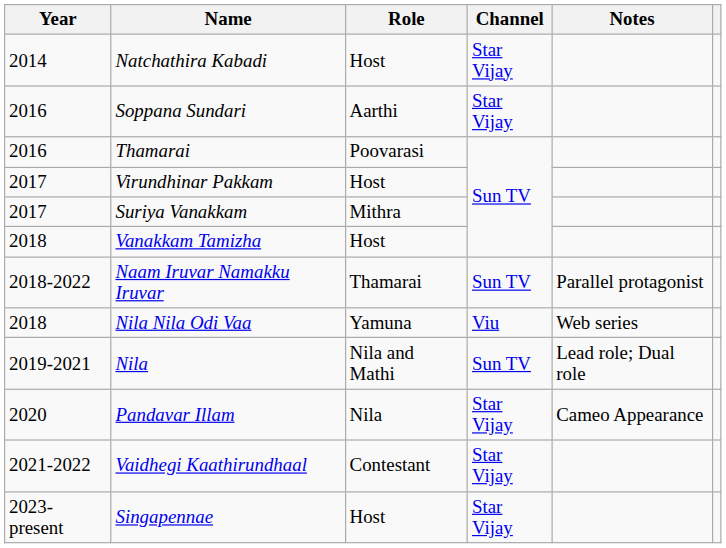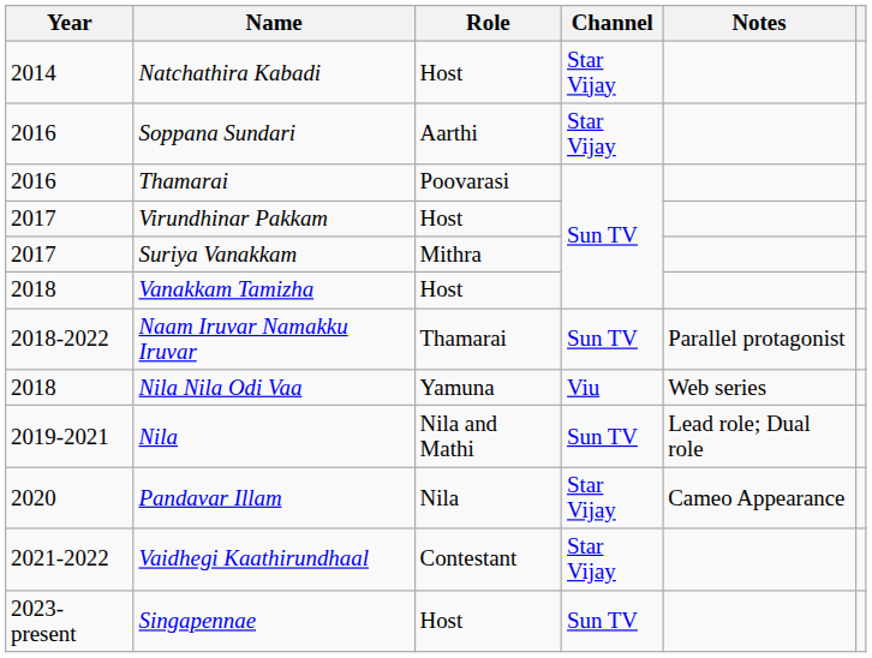 <table class="wikitable sortable">
 <tr>
 <th>Year</th>
 <th>Name</th>
 <th>Role</th>
 <th>Channel</th>
 <th>Notes</th>
 <th scope="col" class="unsortable"></th>
 </tr>
 <tr>
 <td>2014</td>
 <td><em>Natchathira Kabadi</em></td>
 <td>Host</td>
 <td><a href='#'>Star Vijay</a></td>
 <td></td>
 <td style="text-align:center;"></td>
 </tr>
 <tr>
 <td>2016</td>
 <td><em>Soppana Sundari</em></td>
 <td>Aarthi</td>
 <td><a href='#'>Star Vijay</a></td>
 <td></td>
 <td style="text-align:center;"></td>
 </tr>
 <tr>
 <td>2016</td>
 <td><em>Thamarai</em></td>
 <td>Poovarasi</td>
 <td rowspan="4"><a href='#'>Sun TV</a></td>
 <td></td>
 <td></td>
 </tr>
 <tr>
 <td>2017</td>
 <td><em>Virundhinar Pakkam</em></td>
 <td>Host</td>
 <td></td>
 <td></td>
 </tr>
 <tr>
 <td>2017</td>
 <td><em>Suriya Vanakkam</em></td>
 <td>Mithra</td>
 <td></td>
 <td style="text-align:center;"></td>
 </tr>
 <tr>
 <td>2018</td>
 <td><em><a href='#'>Vanakkam Tamizha</a></em></td>
 <td>Host</td>
 <td></td>
 <td style="text-align:center;"></td>
 </tr>
 <tr>
 <td>2018-2022</td>
 <td><em><a href='#'>Naam Iruvar Namakku Iruvar</a></em></td>
 <td>Thamarai</td>
 <td><a href='#'>Sun TV</a></td>
 <td>Parallel protagonist</td>
 <td></td>
 </tr>
 <tr>
 <td>2018</td>
 <td><em><a href='#'>Nila Nila Odi Vaa</a></em></td>
 <td>Yamuna</td>
 <td><a href='#'>Viu</a></td>
 <td>Web series</td>
 <td style="text-align:center;"></td>
 </tr>
 <tr>
 <td>2019-2021</td>
 <td><em><a href='#'>Nila</a></em></td>
 <td>Nila and Mathi</td>
 <td rowspan="1"><a href='#'>Sun TV</a></td>
 <td>Lead role; Dual role</td>
 <td style="text-align:center;"></td>
 </tr>
 <tr>
 <td>2020</td>
 <td><em><a href='#'>Pandavar Illam</a></em></td>
 <td>Nila</td>
 <td><a href='#'>Star Vijay</a></td>
 <td>Cameo Appearance</td>
 <td style="text-align:center;"></td>
 </tr>
 <tr>
 <td>2021-2022</td>
 <td><em><a href='#'>Vaidhegi Kaathirundhaal</a></em></td>
 <td>Contestant</td>
 <td><a href='#'>Star Vijay</a></td>
 <td></td>
 <td></td>
 </tr>
 <tr>
 <td>2023-present</td>
 <td><em><a href='#'>Singapennae</a></em></td>
 <td>Host</td>
-<td><a href='#'>Star Vijay</a></td>
+<td><a href='#'>Sun TV</a></td>
 <td></td>
 <td></td>
 </tr>
 </table>
